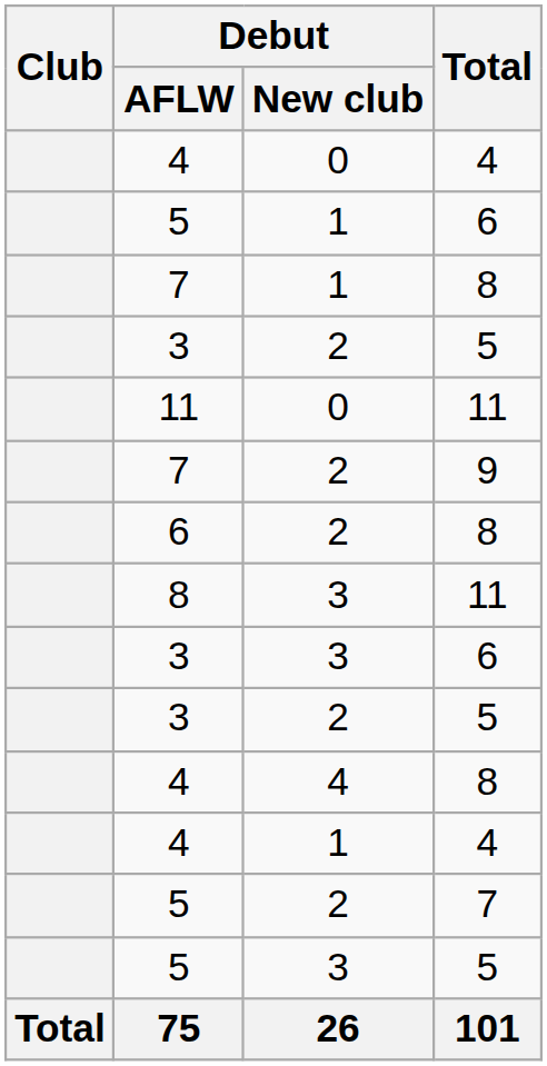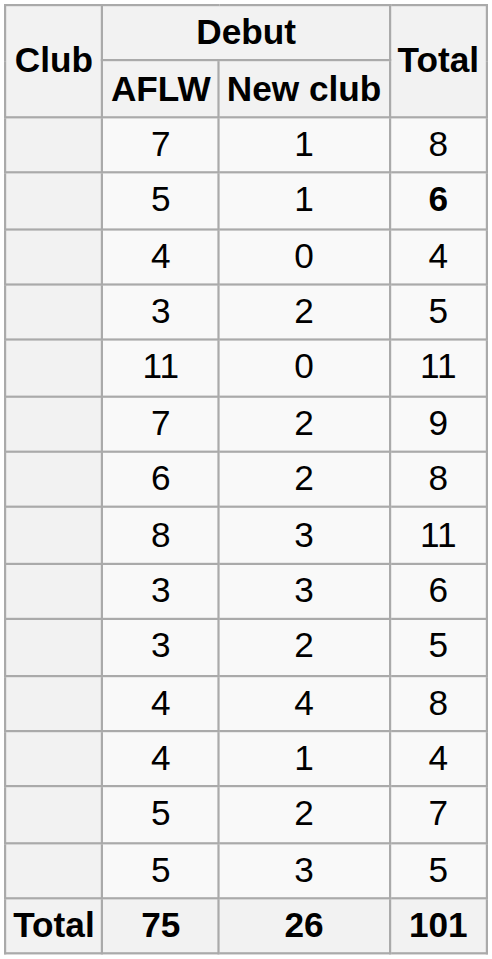 <table class="wikitable plainrowheaders sortable" style=text-align:center>
 <tr>
 <th rowspan=2>Club</th>
 <th colspan=2>Debut</th>
 <th rowspan=2>Total</th>
 </tr>
 <tr>
 <th>AFLW</th>
 <th>New club</th>
 </tr>
 <tr>
 <th scope="row"></th>
-<td>4</td>
-<td>0</td>
-<td>4</td>
+<td>7</td>
+<td>1</td>
+<td>8</td>
 </tr>
 <tr>
 <th scope="row"></th>
 <td>5</td>
 <td>1</td>
-<td>6</td>
+<td><strong>6</strong></td>
 </tr>
 <tr>
 <th scope="row"></th>
-<td>7</td>
-<td>1</td>
-<td>8</td>
+<td>4</td>
+<td>0</td>
+<td>4</td>
 </tr>
 <tr>
 <th scope="row"></th>
 <td>3</td>
 <td>2</td>
 <td>5</td>
 </tr>
 <tr>
 <th scope="row"></th>
 <td>11</td>
 <td>0</td>
 <td>11</td>
 </tr>
 <tr>
 <th scope="row"></th>
 <td>7</td>
 <td>2</td>
 <td>9</td>
 </tr>
 <tr>
 <th scope="row"></th>
 <td>6</td>
 <td>2</td>
 <td>8</td>
 </tr>
 <tr>
 <th scope="row"></th>
 <td>8</td>
 <td>3</td>
 <td>11</td>
 </tr>
 <tr>
 <th scope="row"></th>
 <td>3</td>
 <td>3</td>
 <td>6</td>
 </tr>
 <tr>
 <th scope="row"></th>
 <td>3</td>
 <td>2</td>
 <td>5</td>
 </tr>
 <tr>
 <th scope="row"></th>
 <td>4</td>
 <td>4</td>
 <td>8</td>
 </tr>
 <tr>
 <th scope="row"></th>
 <td>4</td>
 <td>1</td>
 <td>4</td>
 </tr>
 <tr>
 <th scope="row"></th>
 <td>5</td>
 <td>2</td>
 <td>7</td>
 </tr>
 <tr>
 <th scope="row"></th>
 <td>5</td>
 <td>3</td>
 <td>5</td>
 </tr>
 <tr class="sortbottom">
 <th>Total</th>
 <th>75</th>
 <th>26</th>
 <th>101</th>
 </tr>
 </table>
